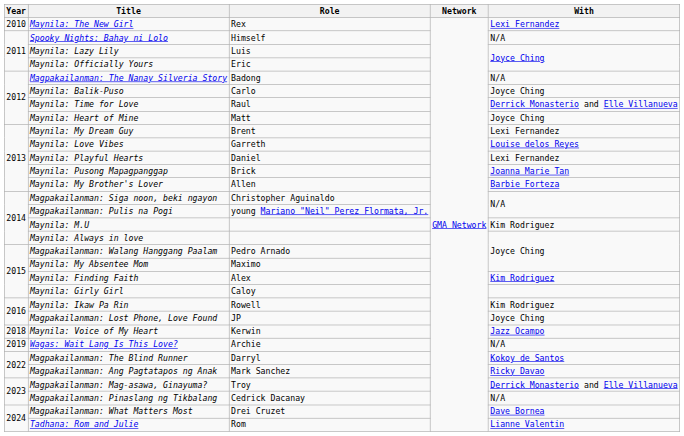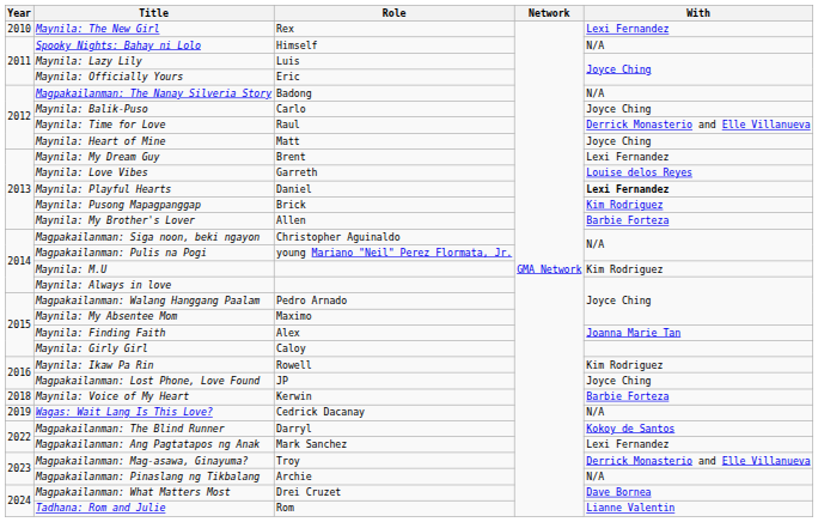 <table class="wikitable">
 <tr>
 <th>Year</th>
 <th>Title</th>
 <th>Role</th>
 <th>Network</th>
 <th>With</th>
 </tr>
 <tr>
 <td>2010</td>
 <td><a href='#'><em>Maynila: The New Girl</em></a></td>
 <td>Rex</td>
 <td rowspan="31"><a href='#'>GMA Network</a></td>
 <td><a href='#'>Lexi Fernandez</a></td>
 </tr>
 <tr>
 <td rowspan="3">2011</td>
 <td><em><a href='#'>Spooky Nights: Bahay ni Lolo</a></em></td>
 <td>Himself</td>
 <td>N/A</td>
 </tr>
 <tr>
 <td><em>Maynila: Lazy Lily</em></td>
 <td>Luis</td>
 <td rowspan="2"><a href='#'>Joyce Ching</a></td>
 </tr>
 <tr>
 <td><em>Maynila: Officially Yours</em></td>
 <td>Eric</td>
 </tr>
 <tr>
 <td rowspan="4">2012</td>
 <td><em><a href='#'>Magpakailanman: The Nanay Silveria Story</a></em></td>
 <td>Badong</td>
 <td>N/A</td>
 </tr>
 <tr>
 <td><em>Maynila: Balik-Puso</em></td>
 <td>Carlo</td>
 <td>Joyce Ching</td>
 </tr>
 <tr>
 <td><em>Maynila: Time for Love</em></td>
 <td>Raul</td>
 <td><a href='#'>Derrick Monasterio</a> and <a href='#'>Elle Villanueva</a></td>
 </tr>
 <tr>
 <td><em>Maynila: Heart of Mine</em></td>
 <td>Matt</td>
 <td>Joyce Ching</td>
 </tr>
 <tr>
 <td rowspan="5">2013</td>
 <td><em>Maynila: My Dream Guy</em></td>
 <td>Brent</td>
 <td>Lexi Fernandez</td>
 </tr>
 <tr>
 <td><em>Maynila: Love Vibes</em></td>
 <td>Garreth</td>
 <td><a href='#'>Louise delos Reyes</a></td>
 </tr>
 <tr>
 <td><em>Maynila: Playful Hearts</em></td>
 <td>Daniel</td>
-<td>Lexi Fernandez</td>
+<td><strong>Lexi Fernandez</strong></td>
 </tr>
 <tr>
 <td><em>Maynila: Pusong Mapagpanggap</em></td>
 <td>Brick</td>
-<td><a href='#'>Joanna Marie Tan</a></td>
+<td><a href='#'>Kim Rodriguez</a></td>
 </tr>
 <tr>
 <td><em>Maynila: My Brother's Lover</em></td>
 <td>Allen</td>
 <td><a href='#'>Barbie Forteza</a></td>
 </tr>
 <tr>
 <td rowspan="4">2014</td>
 <td><em>Magpakailanman: Siga noon, beki ngayon</em></td>
 <td>Christopher Aguinaldo</td>
 <td rowspan="2">N/A</td>
 </tr>
 <tr>
 <td><em>Magpakailanman: Pulis na Pogi</em></td>
 <td>young <a href='#'>Mariano "Neil" Perez Flormata, Jr.</a></td>
 </tr>
 <tr>
 <td><em>Maynila: M.U</em></td>
 <td></td>
 <td>Kim Rodriguez</td>
 </tr>
 <tr>
 <td><em>Maynila: Always in love</em></td>
 <td></td>
 <td rowspan="3">Joyce Ching</td>
 </tr>
 <tr>
 <td rowspan="4">2015</td>
 <td><em>Magpakailanman: Walang Hanggang Paalam</em></td>
 <td>Pedro Arnado</td>
 </tr>
 <tr>
 <td><em>Maynila: My Absentee Mom</em></td>
 <td>Maximo</td>
 </tr>
 <tr>
 <td><em>Maynila: Finding Faith</em></td>
 <td>Alex</td>
-<td><a href='#'>Kim Rodriguez</a></td>
+<td><a href='#'>Joanna Marie Tan</a></td>
 </tr>
 <tr>
 <td><em>Maynila: Girly Girl</em></td>
 <td>Caloy</td>
 <td></td>
 </tr>
 <tr>
 <td rowspan="2">2016</td>
 <td><em>Maynila: Ikaw Pa Rin</em></td>
 <td>Rowell</td>
 <td>Kim Rodriguez</td>
 </tr>
 <tr>
 <td><em>Magpakailanman: Lost Phone, Love Found</em></td>
 <td>JP</td>
 <td>Joyce Ching</td>
 </tr>
 <tr>
 <td>2018</td>
 <td><em>Maynila: Voice of My Heart</em></td>
 <td>Kerwin</td>
-<td><a href='#'>Jazz Ocampo</a></td>
+<td><a href='#'>Barbie Forteza</a></td>
 </tr>
 <tr>
 <td>2019</td>
 <td><em><a href='#'>Wagas: Wait Lang Is This Love?</a></em></td>
-<td>Archie</td>
+<td>Cedrick Dacanay</td>
 <td>N/A</td>
 </tr>
 <tr>
 <td rowspan="2">2022</td>
 <td><em>Magpakailanman: The Blind Runner</em></td>
 <td>Darryl</td>
 <td><a href='#'>Kokoy de Santos</a></td>
 </tr>
 <tr>
 <td><em>Magpakailanman: Ang Pagtatapos ng Anak</em></td>
 <td>Mark Sanchez</td>
-<td><a href='#'>Ricky Davao</a></td>
+<td>Lexi Fernandez</td>
 </tr>
 <tr>
 <td rowspan="2">2023</td>
 <td><em>Magpakailanman: Mag-asawa, Ginayuma?</em></td>
 <td>Troy</td>
 <td><a href='#'>Derrick Monasterio</a> and <a href='#'>Elle Villanueva</a></td>
 </tr>
 <tr>
 <td><em>Magpakailanman: Pinaslang ng Tikbalang</em></td>
-<td>Cedrick Dacanay</td>
+<td>Archie</td>
 <td>N/A</td>
 </tr>
 <tr>
 <td rowspan="2">2024</td>
 <td><em>Magpakailanman: What Matters Most</em></td>
 <td>Drei Cruzet</td>
 <td><a href='#'>Dave Bornea</a></td>
 </tr>
 <tr>
 <td><em><a href='#'>Tadhana: Rom and Julie</a></em></td>
 <td>Rom</td>
 <td><a href='#'>Lianne Valentin</a></td>
 </tr>
 </table>
